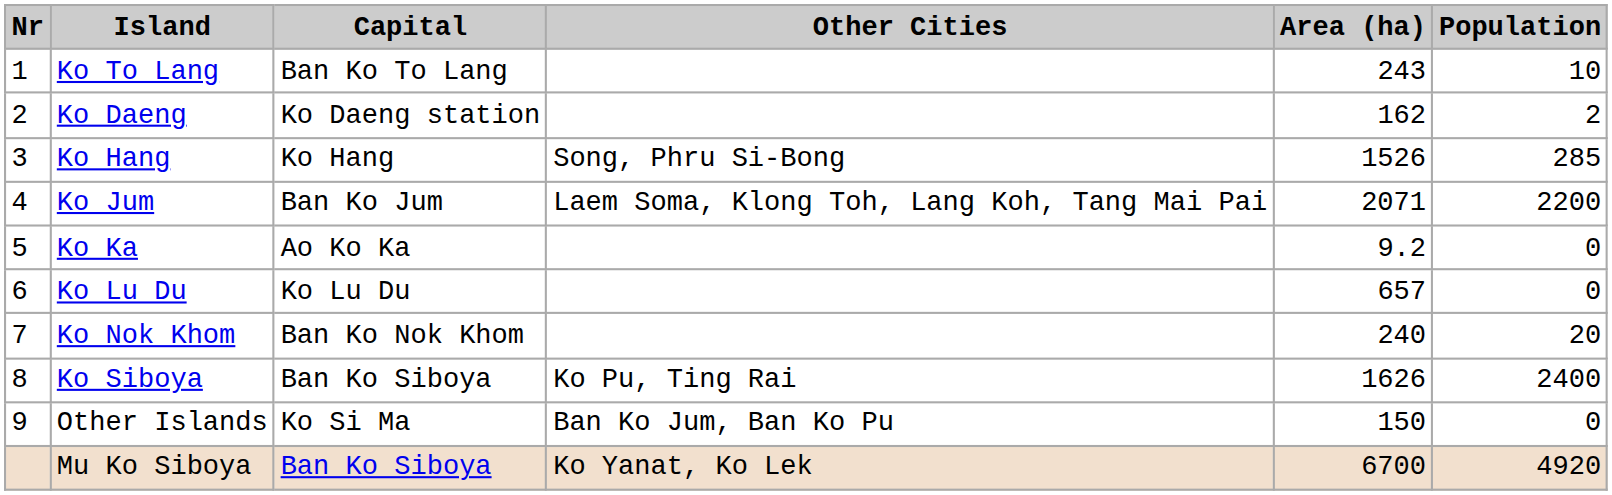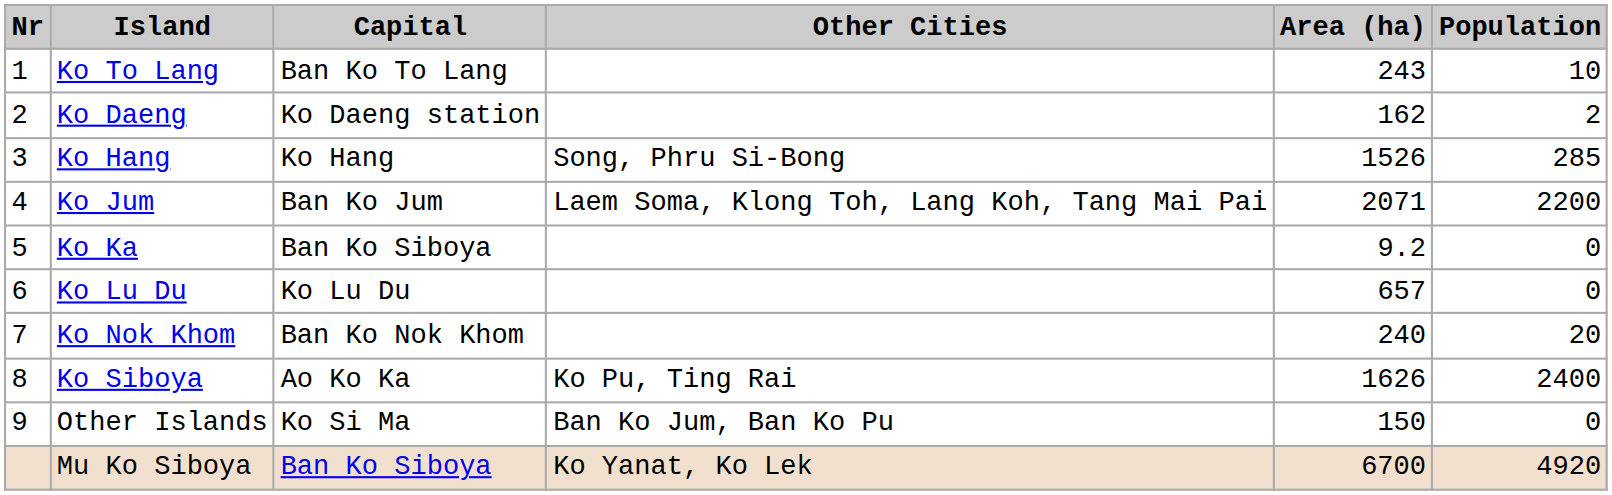 <table class="wikitable sortable">
 <tr>
 <th style="background: #CCC;">Nr</th>
 <th style="background: #CCC;" class="unsortable">Island</th>
 <th style="background: #CCC;" class="unsortable">Capital</th>
 <th style="background: #CCC;" class="unsortable">Other Cities</th>
 <th style="background: #CCC;">Area (ha)</th>
 <th style="background: #CCC;">Population</th>
 </tr>
 <tr style="background:#FFF;">
 <td>1</td>
 <td><a href='#'>Ko To Lang</a></td>
 <td>Ban Ko To Lang</td>
 <td></td>
 <td align="right">243</td>
 <td align="right">10</td>
 </tr>
 <tr style="background:#FFF;">
 <td>2</td>
 <td><a href='#'>Ko Daeng</a></td>
 <td>Ko Daeng station</td>
 <td></td>
 <td align="right">162</td>
 <td align="right">2</td>
 </tr>
 <tr style="background:#FFF;">
 <td>3</td>
 <td><a href='#'>Ko Hang</a></td>
 <td>Ko Hang</td>
 <td>Song, Phru Si-Bong</td>
 <td align="right">1526</td>
 <td align="right">285</td>
 </tr>
 <tr style="background:#FFF;">
 <td>4</td>
 <td><a href='#'>Ko Jum</a></td>
 <td>Ban Ko Jum</td>
 <td>Laem Soma, Klong Toh, Lang Koh, Tang Mai Pai</td>
 <td align="right">2071</td>
 <td align="right">2200</td>
 </tr>
 <tr style="background:#FFF;">
 <td>5</td>
 <td><a href='#'>Ko Ka</a></td>
-<td>Ao Ko Ka</td>
+<td>Ban Ko Siboya</td>
 <td></td>
 <td align="right">9.2</td>
 <td align="right">0</td>
 </tr>
 <tr style="background:#FFF;">
 <td>6</td>
 <td><a href='#'>Ko Lu Du</a></td>
 <td>Ko Lu Du</td>
 <td></td>
 <td align="right">657</td>
 <td align="right">0</td>
 </tr>
 <tr style="background:#FFF;">
 <td>7</td>
 <td><a href='#'>Ko Nok Khom</a></td>
 <td>Ban Ko Nok Khom</td>
 <td></td>
 <td align="right">240</td>
 <td align="right">20</td>
 </tr>
 <tr style="background:#FFF;">
 <td>8</td>
 <td><a href='#'>Ko Siboya</a></td>
-<td>Ban Ko Siboya</td>
+<td>Ao Ko Ka</td>
 <td>Ko Pu, Ting Rai</td>
 <td align="right">1626</td>
 <td align="right">2400</td>
 </tr>
 <tr style="background:#FFF;">
 <td>9</td>
 <td>Other Islands</td>
 <td>Ko Si Ma</td>
 <td>Ban Ko Jum, Ban Ko Pu</td>
 <td align="right">150</td>
 <td align="right">0</td>
 </tr>
 <tr style="background:#F2E0CE;" | class="sortbottom">
 <td></td>
 <td>Mu Ko Siboya</td>
 <td><a href='#'>Ban Ko Siboya</a></td>
 <td>Ko Yanat, Ko Lek</td>
 <td align="right">6700</td>
 <td align="right">4920</td>
 </tr>
 </table>
